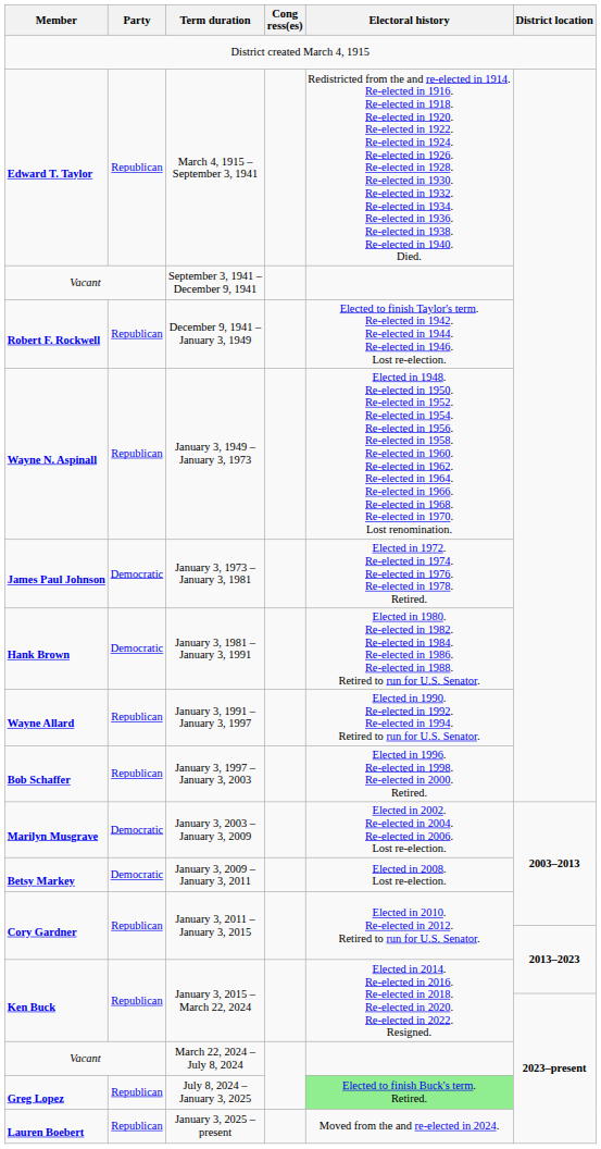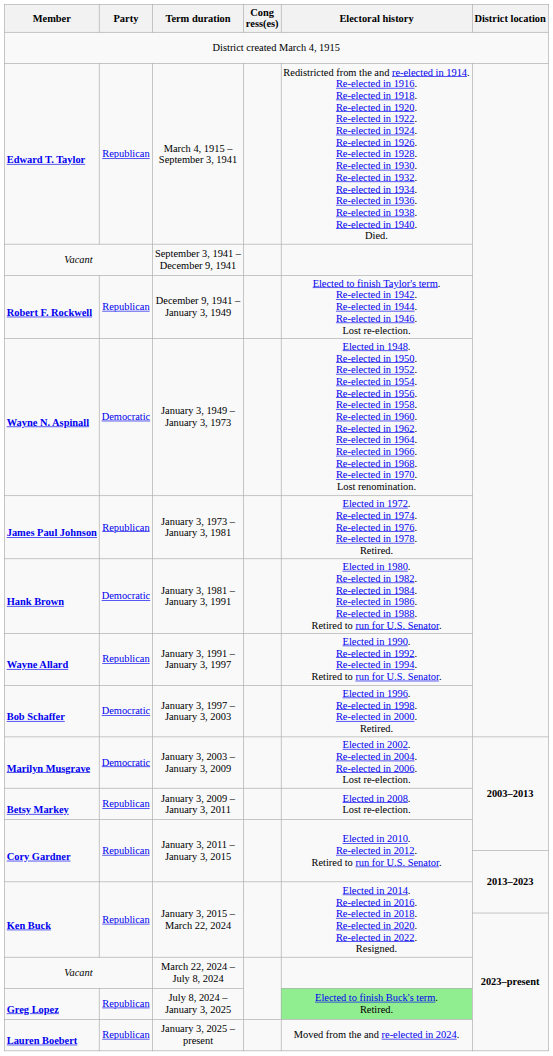 <table class=wikitable style="text-align:center">
 <tr>
 <th>Member</th>
 <th>Party</th>
 <th>Term duration</th>
 <th>Cong<br>ress(es)</th>
 <th>Electoral history</th>
 <th>District location</th>
 </tr>
 <tr style="height:3em">
 <td colspan=6>District created March 4, 1915</td>
 </tr>
 <tr style="height:3em">
 <td align=left><br><strong><a href='#'>Edward T. Taylor</a></strong><br></td>
 <td><a href='#'>Republican</a></td>
 <td nowrap>March 4, 1915 –<br>September 3, 1941</td>
 <td></td>
 <td>Redistricted from the  and <a href='#'>re-elected in 1914</a>.<br><a href='#'>Re-elected in 1916</a>.<br><a href='#'>Re-elected in 1918</a>.<br><a href='#'>Re-elected in 1920</a>.<br><a href='#'>Re-elected in 1922</a>.<br><a href='#'>Re-elected in 1924</a>.<br><a href='#'>Re-elected in 1926</a>.<br><a href='#'>Re-elected in 1928</a>.<br><a href='#'>Re-elected in 1930</a>.<br><a href='#'>Re-elected in 1932</a>.<br><a href='#'>Re-elected in 1934</a>.<br><a href='#'>Re-elected in 1936</a>.<br><a href='#'>Re-elected in 1938</a>.<br><a href='#'>Re-elected in 1940</a>.<br>Died.</td>
 <td rowspan=8></td>
 </tr>
 <tr style="height:3em">
 <td colspan=2><em>Vacant</em></td>
 <td nowrap>September 3, 1941 –<br>December 9, 1941</td>
 <td></td>
 <td></td>
 </tr>
 <tr style="height:3em">
 <td align=left><br><strong><a href='#'>Robert F. Rockwell</a></strong><br></td>
 <td><a href='#'>Republican</a></td>
 <td nowrap>December 9, 1941 –<br>January 3, 1949</td>
 <td></td>
 <td><a href='#'>Elected to finish Taylor's term</a>.<br><a href='#'>Re-elected in 1942</a>.<br><a href='#'>Re-elected in 1944</a>.<br><a href='#'>Re-elected in 1946</a>.<br>Lost re-election.</td>
 </tr>
 <tr style="height:3em">
 <td align=left><br><strong><a href='#'>Wayne N. Aspinall</a></strong><br></td>
-<td><a href='#'>Republican</a></td>
+<td><a href='#'>Democratic</a></td>
 <td nowrap>January 3, 1949 –<br>January 3, 1973</td>
 <td></td>
 <td><a href='#'>Elected in 1948</a>.<br><a href='#'>Re-elected in 1950</a>.<br><a href='#'>Re-elected in 1952</a>.<br><a href='#'>Re-elected in 1954</a>.<br><a href='#'>Re-elected in 1956</a>.<br><a href='#'>Re-elected in 1958</a>.<br><a href='#'>Re-elected in 1960</a>.<br><a href='#'>Re-elected in 1962</a>.<br><a href='#'>Re-elected in 1964</a>.<br><a href='#'>Re-elected in 1966</a>.<br><a href='#'>Re-elected in 1968</a>.<br><a href='#'>Re-elected in 1970</a>.<br>Lost renomination.</td>
 </tr>
 <tr style="height:3em">
 <td align=left><br><strong><a href='#'>James Paul Johnson</a></strong><br></td>
-<td><a href='#'>Democratic</a></td>
+<td><a href='#'>Republican</a></td>
 <td nowrap>January 3, 1973 –<br>January 3, 1981</td>
 <td></td>
 <td><a href='#'>Elected in 1972</a>.<br><a href='#'>Re-elected in 1974</a>.<br><a href='#'>Re-elected in 1976</a>.<br><a href='#'>Re-elected in 1978</a>.<br>Retired.</td>
 </tr>
 <tr style="height:3em">
 <td align=left><br><strong><a href='#'>Hank Brown</a></strong><br></td>
 <td><a href='#'>Democratic</a></td>
 <td nowrap>January 3, 1981 –<br>January 3, 1991</td>
 <td></td>
 <td><a href='#'>Elected in 1980</a>.<br><a href='#'>Re-elected in 1982</a>.<br><a href='#'>Re-elected in 1984</a>.<br><a href='#'>Re-elected in 1986</a>.<br><a href='#'>Re-elected in 1988</a>.<br>Retired to <a href='#'>run for U.S. Senator</a>.</td>
 </tr>
 <tr style="height:3em">
 <td align=left><br><strong><a href='#'>Wayne Allard</a></strong><br></td>
 <td><a href='#'>Republican</a></td>
 <td nowrap>January 3, 1991 –<br>January 3, 1997</td>
 <td></td>
 <td><a href='#'>Elected in 1990</a>.<br><a href='#'>Re-elected in 1992</a>.<br><a href='#'>Re-elected in 1994</a>.<br>Retired to <a href='#'>run for U.S. Senator</a>.</td>
 </tr>
 <tr style="height:3em">
 <td align=left><br><strong><a href='#'>Bob Schaffer</a></strong><br></td>
-<td><a href='#'>Republican</a></td>
+<td><a href='#'>Democratic</a></td>
 <td nowrap>January 3, 1997 –<br>January 3, 2003</td>
 <td></td>
 <td><a href='#'>Elected in 1996</a>.<br><a href='#'>Re-elected in 1998</a>.<br><a href='#'>Re-elected in 2000</a>.<br>Retired.</td>
 </tr>
 <tr style="height:3em">
 <td align=left><br><strong><a href='#'>Marilyn Musgrave</a></strong><br></td>
 <td><a href='#'>Democratic</a></td>
 <td nowrap>January 3, 2003 –<br>January 3, 2009</td>
 <td></td>
 <td><a href='#'>Elected in 2002</a>.<br><a href='#'>Re-elected in 2004</a>.<br><a href='#'>Re-elected in 2006</a>.<br>Lost re-election.</td>
 <td rowspan=3><strong>2003–2013</strong><br></td>
 </tr>
 <tr style="height:3em">
 <td align=left><br><strong><a href='#'>Betsy Markey</a></strong><br></td>
-<td><a href='#'>Democratic</a></td>
+<td><a href='#'>Republican</a></td>
 <td nowrap>January 3, 2009 –<br>January 3, 2011</td>
 <td></td>
 <td><a href='#'>Elected in 2008</a>.<br>Lost re-election.</td>
 </tr>
 <tr style="height:3em">
 <td rowspan=2 align=left><br><strong><a href='#'>Cory Gardner</a></strong><br></td>
 <td rowspan=2 ><a href='#'>Republican</a></td>
 <td rowspan=2 nowrap>January 3, 2011 –<br>January 3, 2015</td>
 <td rowspan=2></td>
 <td rowspan=2><a href='#'>Elected in 2010</a>.<br><a href='#'>Re-elected in 2012</a>.<br>Retired to <a href='#'>run for U.S. Senator</a>.</td>
 </tr>
 <tr style="height:3em">
 <td rowspan=2><strong>2013–2023</strong><br></td>
 </tr>
 <tr style="height:3em">
 <td rowspan=2 align=left><br><strong><a href='#'>Ken Buck</a></strong><br></td>
 <td rowspan=2 ><a href='#'>Republican</a></td>
 <td rowspan=2 nowrap>January 3, 2015 –<br>March 22, 2024</td>
 <td rowspan=2></td>
 <td rowspan=2><a href='#'>Elected in 2014</a>.<br><a href='#'>Re-elected in 2016</a>.<br><a href='#'>Re-elected in 2018</a>.<br><a href='#'>Re-elected in 2020</a>.<br><a href='#'>Re-elected in 2022</a>.<br>Resigned.</td>
 </tr>
 <tr style="height:3em">
 <td rowspan=4><strong>2023–present</strong><br></td>
 </tr>
 <tr style="height:3em">
 <td colspan=2><em>Vacant</em></td>
 <td>March 22, 2024 –<br>July 8, 2024</td>
 <td rowspan=2></td>
 </tr>
 <tr style="height:3em">
 <td align=left><br><strong><a href='#'>Greg Lopez</a></strong><br></td>
 <td><a href='#'>Republican</a></td>
 <td nowrap>July 8, 2024 –<br>January 3, 2025</td>
 <td style="background: lightgreen;"><a href='#'>Elected to finish Buck's term</a>.<br>Retired.</td>
 </tr>
 <tr style="height:3em">
 <td align=left><br><strong><a href='#'>Lauren Boebert</a></strong><br></td>
 <td><a href='#'>Republican</a></td>
 <td nowrap>January 3, 2025 –<br>present</td>
 <td></td>
 <td>Moved from the  and <a href='#'>re-elected in 2024</a>.</td>
 </tr>
 </table>
